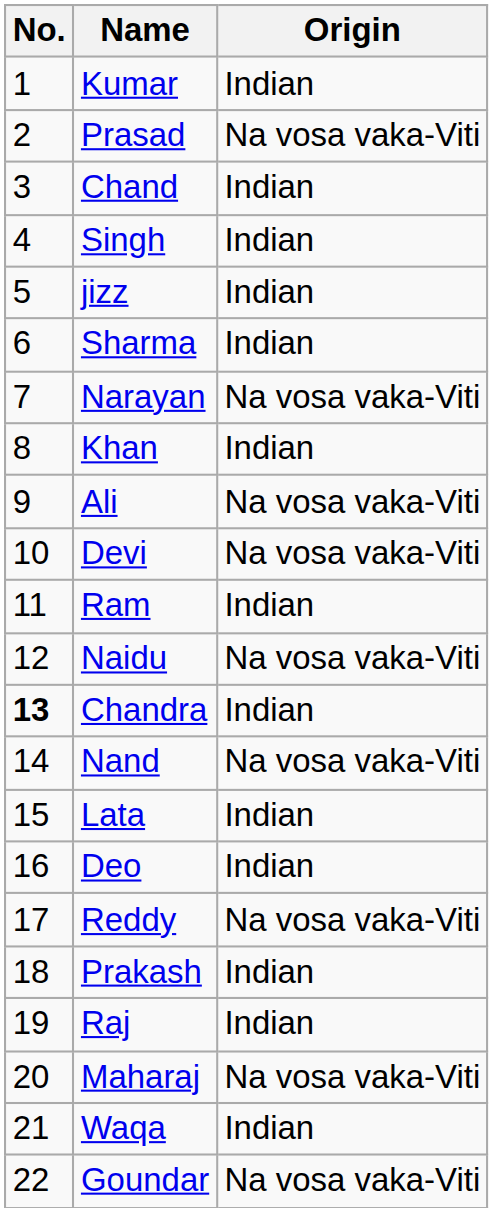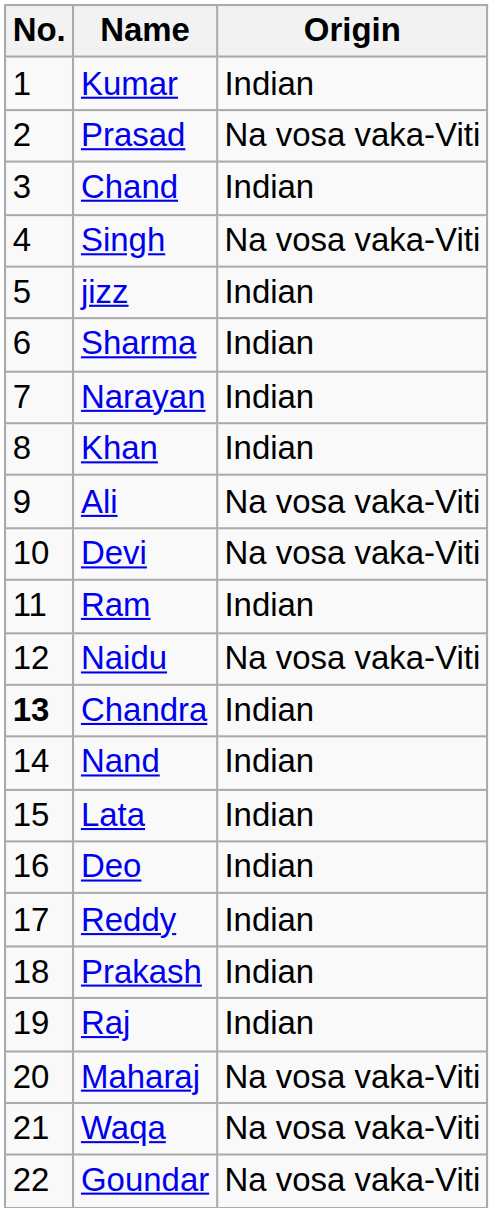 <table class="wikitable">
 <tr>
 <th>No.</th>
 <th>Name</th>
 <th>Origin</th>
 </tr>
 <tr>
 <td>1</td>
 <td><a href='#'>Kumar</a></td>
 <td>Indian</td>
 </tr>
 <tr>
 <td>2</td>
 <td><a href='#'>Prasad</a></td>
 <td>Na vosa vaka-Viti</td>
 </tr>
 <tr>
 <td>3</td>
 <td><a href='#'>Chand</a></td>
 <td>Indian</td>
 </tr>
 <tr>
 <td>4</td>
 <td><a href='#'>Singh</a></td>
-<td>Indian</td>
+<td>Na vosa vaka-Viti</td>
 </tr>
 <tr>
 <td>5</td>
 <td><a href='#'>jizz</a></td>
 <td>Indian</td>
 </tr>
 <tr>
 <td>6</td>
 <td><a href='#'>Sharma</a></td>
 <td>Indian</td>
 </tr>
 <tr>
 <td>7</td>
 <td><a href='#'>Narayan</a></td>
-<td>Na vosa vaka-Viti</td>
+<td>Indian</td>
 </tr>
 <tr>
 <td>8</td>
 <td><a href='#'>Khan</a></td>
 <td>Indian</td>
 </tr>
 <tr>
 <td>9</td>
 <td><a href='#'>Ali</a></td>
 <td>Na vosa vaka-Viti</td>
 </tr>
 <tr>
 <td>10</td>
 <td><a href='#'>Devi</a></td>
 <td>Na vosa vaka-Viti</td>
 </tr>
 <tr>
 <td>11</td>
 <td><a href='#'>Ram</a></td>
 <td>Indian</td>
 </tr>
 <tr>
 <td>12</td>
 <td><a href='#'>Naidu</a></td>
 <td>Na vosa vaka-Viti</td>
 </tr>
 <tr>
 <td><strong>13</strong></td>
 <td><a href='#'>Chandra</a></td>
 <td>Indian</td>
 </tr>
 <tr>
 <td>14</td>
 <td><a href='#'>Nand</a></td>
-<td>Na vosa vaka-Viti</td>
+<td>Indian</td>
 </tr>
 <tr>
 <td>15</td>
 <td><a href='#'>Lata</a></td>
 <td>Indian</td>
 </tr>
 <tr>
 <td>16</td>
 <td><a href='#'>Deo</a></td>
 <td>Indian</td>
 </tr>
 <tr>
 <td>17</td>
 <td><a href='#'>Reddy</a></td>
-<td>Na vosa vaka-Viti</td>
+<td>Indian</td>
 </tr>
 <tr>
 <td>18</td>
 <td><a href='#'>Prakash</a></td>
 <td>Indian</td>
 </tr>
 <tr>
 <td>19</td>
 <td><a href='#'>Raj</a></td>
 <td>Indian</td>
 </tr>
 <tr>
 <td>20</td>
 <td><a href='#'>Maharaj</a></td>
 <td>Na vosa vaka-Viti</td>
 </tr>
 <tr>
 <td>21</td>
 <td><a href='#'>Waqa</a></td>
-<td>Indian</td>
+<td>Na vosa vaka-Viti</td>
 </tr>
 <tr>
 <td>22</td>
 <td><a href='#'>Goundar</a></td>
 <td>Na vosa vaka-Viti</td>
 </tr>
 </table>
